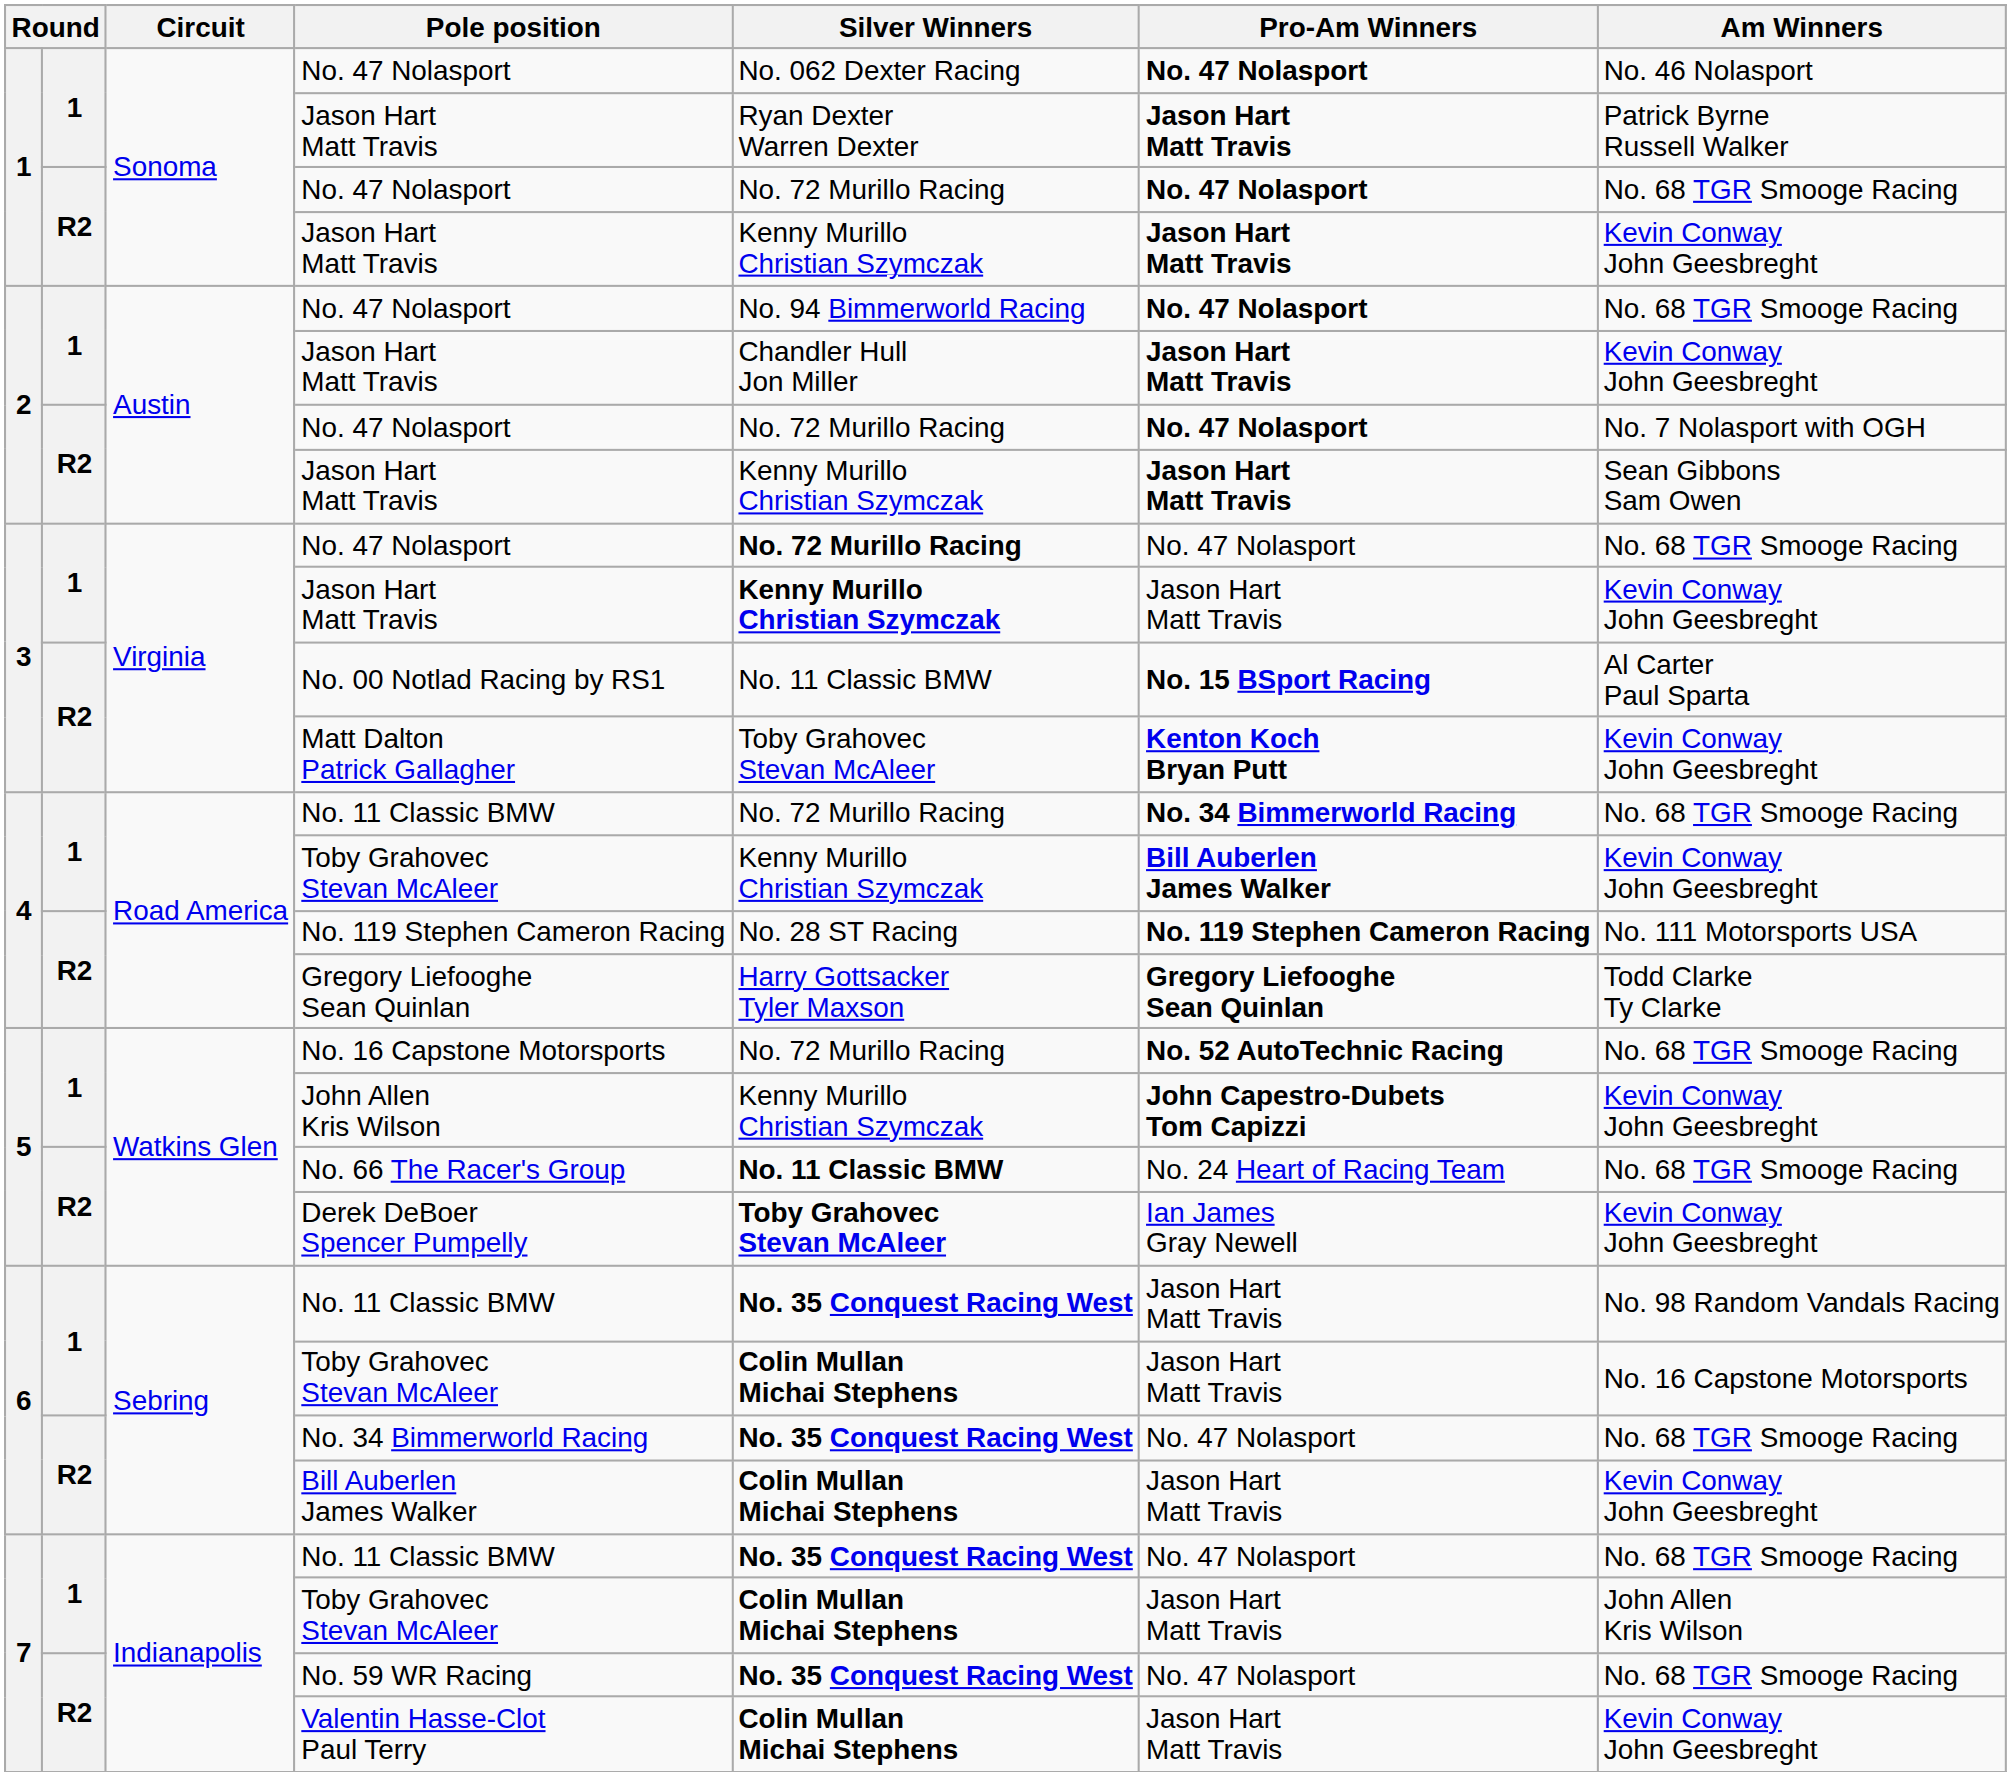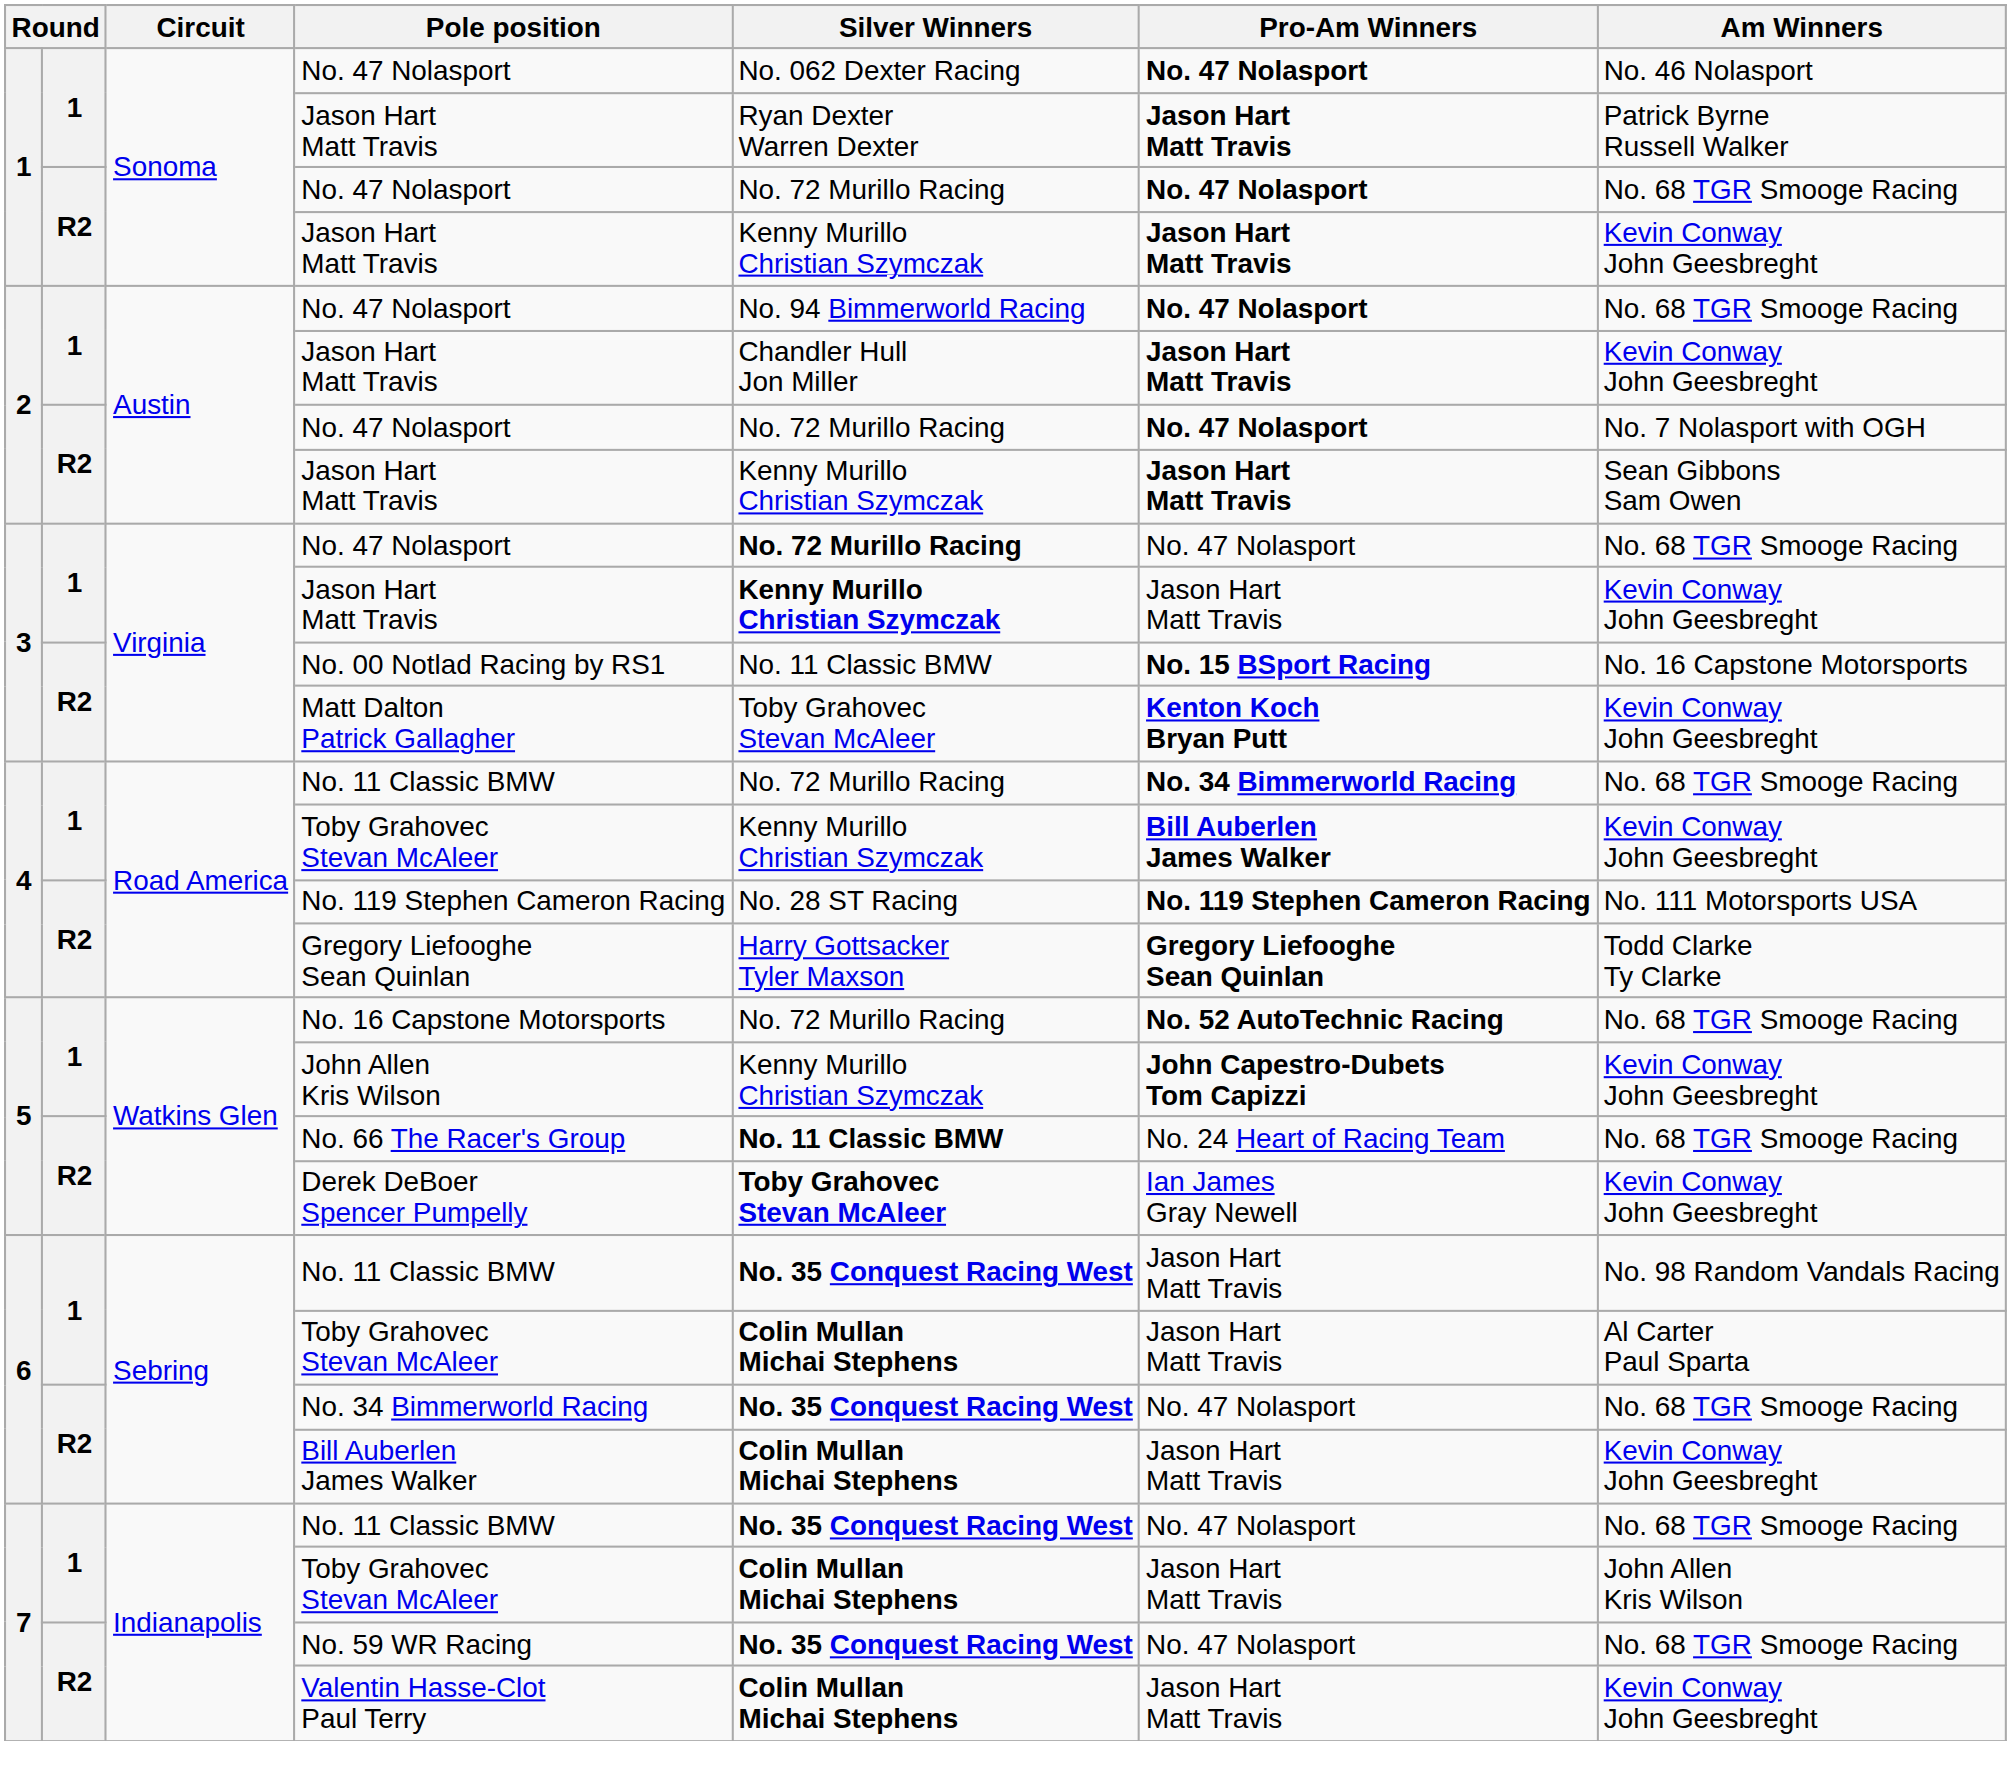 <table class="wikitable" style="font-size:85%;">
 <tr>
 <th colspan=2>Round</th>
 <th>Circuit</th>
 <th>Pole position</th>
 <th>Silver Winners</th>
 <th>Pro-Am Winners</th>
 <th>Am Winners</th>
 </tr>
 <tr>
 <th rowspan=4>1</th>
 <th rowspan=2>1</th>
 <td rowspan=4> <a href='#'>Sonoma</a></td>
 <td> No. 47 Nolasport</td>
 <td> No. 062 Dexter Racing</td>
 <td> <strong>No. 47 Nolasport</strong></td>
 <td> No. 46 Nolasport</td>
 </tr>
 <tr>
 <td> Jason Hart <br>  Matt Travis</td>
 <td> Ryan Dexter <br>  Warren Dexter</td>
 <td> <strong>Jason Hart</strong> <br>  <strong>Matt Travis</strong></td>
 <td> Patrick Byrne <br>  Russell Walker</td>
 </tr>
 <tr>
 <th rowspan=2>R2</th>
 <td> No. 47 Nolasport</td>
 <td> No. 72 Murillo Racing</td>
 <td><strong> No. 47 Nolasport</strong></td>
 <td> No. 68 <a href='#'>TGR</a> Smooge Racing</td>
 </tr>
 <tr>
 <td> Jason Hart <br>  Matt Travis</td>
 <td> Kenny Murillo <br>  <a href='#'>Christian Szymczak</a></td>
 <td> <strong>Jason Hart</strong> <br>  <strong>Matt Travis</strong></td>
 <td> <a href='#'>Kevin Conway</a> <br>  John Geesbreght</td>
 </tr>
 <tr>
 <th rowspan=4>2</th>
 <th rowspan=2>1</th>
 <td rowspan=4> <a href='#'>Austin</a></td>
 <td> No. 47 Nolasport</td>
 <td> No. 94 <a href='#'>Bimmerworld Racing</a></td>
 <td><strong> No. 47 Nolasport</strong></td>
 <td> No. 68 <a href='#'>TGR</a> Smooge Racing</td>
 </tr>
 <tr>
 <td> Jason Hart <br>  Matt Travis</td>
 <td> Chandler Hull <br>  Jon Miller</td>
 <td> <strong>Jason Hart</strong> <br>  <strong>Matt Travis</strong></td>
 <td> <a href='#'>Kevin Conway</a> <br>  John Geesbreght</td>
 </tr>
 <tr>
 <th rowspan=2>R2</th>
 <td> No. 47 Nolasport</td>
 <td> No. 72 Murillo Racing</td>
 <td><strong> No. 47 Nolasport</strong></td>
 <td> No. 7 Nolasport with OGH</td>
 </tr>
 <tr>
 <td> Jason Hart <br>  Matt Travis</td>
 <td> Kenny Murillo <br>  <a href='#'>Christian Szymczak</a></td>
 <td> <strong>Jason Hart</strong> <br>  <strong>Matt Travis</strong></td>
 <td> Sean Gibbons <br>  Sam Owen</td>
 </tr>
 <tr>
 <th rowspan=4>3</th>
 <th rowspan=2>1</th>
 <td rowspan=4> <a href='#'>Virginia</a></td>
 <td> No. 47 Nolasport</td>
 <td><strong> No. 72 Murillo Racing</strong></td>
 <td> No. 47 Nolasport</td>
 <td> No. 68 <a href='#'>TGR</a> Smooge Racing</td>
 </tr>
 <tr>
 <td> Jason Hart <br>  Matt Travis</td>
 <td> <strong>Kenny Murillo</strong> <br>  <strong><a href='#'>Christian Szymczak</a></strong></td>
 <td> Jason Hart <br>  Matt Travis</td>
 <td> <a href='#'>Kevin Conway</a> <br>  John Geesbreght</td>
 </tr>
 <tr>
 <th rowspan=2>R2</th>
 <td> No. 00 Notlad Racing by RS1</td>
 <td> No. 11 Classic BMW</td>
 <td><strong> No. 15 <a href='#'>BSport Racing</a></strong></td>
-<td> Al Carter<br> Paul Sparta</td>
+<td> No. 16 Capstone Motorsports</td>
 </tr>
 <tr>
 <td> Matt Dalton <br>  <a href='#'>Patrick Gallagher</a></td>
 <td> Toby Grahovec <br>  <a href='#'>Stevan McAleer</a></td>
 <td><strong> <a href='#'>Kenton Koch</a> <br>  Bryan Putt</strong></td>
 <td> <a href='#'>Kevin Conway</a> <br>  John Geesbreght</td>
 </tr>
 <tr>
 <th rowspan=4>4</th>
 <th rowspan=2>1</th>
 <td rowspan=4> <a href='#'>Road America</a></td>
 <td> No. 11 Classic BMW</td>
 <td> No. 72 Murillo Racing</td>
 <td><strong> No. 34 <a href='#'>Bimmerworld Racing</a></strong></td>
 <td> No. 68 <a href='#'>TGR</a> Smooge Racing</td>
 </tr>
 <tr>
 <td> Toby Grahovec <br>  <a href='#'>Stevan McAleer</a></td>
 <td> Kenny Murillo <br>  <a href='#'>Christian Szymczak</a></td>
 <td><strong> <a href='#'>Bill Auberlen</a> <br>  James Walker</strong></td>
 <td> <a href='#'>Kevin Conway</a> <br>  John Geesbreght</td>
 </tr>
 <tr>
 <th rowspan=2>R2</th>
 <td> No. 119 Stephen Cameron Racing</td>
 <td> No. 28 ST Racing</td>
 <td><strong> No. 119 Stephen Cameron Racing</strong></td>
 <td> No. 111 Motorsports USA</td>
 </tr>
 <tr>
 <td> Gregory Liefooghe <br>  Sean Quinlan</td>
 <td> <a href='#'>Harry Gottsacker</a> <br>  <a href='#'>Tyler Maxson</a></td>
 <td><strong> Gregory Liefooghe <br>  Sean Quinlan</strong></td>
 <td> Todd Clarke <br>  Ty Clarke</td>
 </tr>
 <tr>
 <th rowspan=4>5</th>
 <th rowspan=2>1</th>
 <td rowspan=4> <a href='#'>Watkins Glen</a></td>
 <td> No. 16 Capstone Motorsports</td>
 <td> No. 72 Murillo Racing</td>
 <td><strong> No. 52 AutoTechnic Racing</strong></td>
 <td> No. 68 <a href='#'>TGR</a> Smooge Racing</td>
 </tr>
 <tr>
 <td> John Allen <br>  Kris Wilson</td>
 <td> Kenny Murillo <br>  <a href='#'>Christian Szymczak</a></td>
 <td><strong> John Capestro-Dubets <br>  Tom Capizzi</strong></td>
 <td> <a href='#'>Kevin Conway</a> <br>  John Geesbreght</td>
 </tr>
 <tr>
 <th rowspan=2>R2</th>
 <td> No. 66 <a href='#'>The Racer's Group</a></td>
 <td><strong> No. 11 Classic BMW</strong></td>
 <td> No. 24 <a href='#'>Heart of Racing Team</a></td>
 <td> No. 68 <a href='#'>TGR</a> Smooge Racing</td>
 </tr>
 <tr>
 <td> Derek DeBoer <br>  <a href='#'>Spencer Pumpelly</a></td>
 <td><strong> Toby Grahovec <br>  <a href='#'>Stevan McAleer</a></strong></td>
 <td> <a href='#'>Ian James</a> <br>  Gray Newell</td>
 <td> <a href='#'>Kevin Conway</a> <br>  John Geesbreght</td>
 </tr>
 <tr>
 <th rowspan=4>6</th>
 <th rowspan=2>1</th>
 <td rowspan=4> <a href='#'>Sebring</a></td>
 <td> No. 11 Classic BMW</td>
 <td><strong> No. 35 <a href='#'>Conquest Racing West</a></strong></td>
 <td> Jason Hart<br> Matt Travis</td>
 <td> No. 98 Random Vandals Racing</td>
 </tr>
 <tr>
 <td> Toby Grahovec<br> <a href='#'>Stevan McAleer</a></td>
 <td><strong> Colin Mullan<br> Michai Stephens</strong></td>
 <td> Jason Hart<br> Matt Travis</td>
-<td> No. 16 Capstone Motorsports</td>
+<td> Al Carter<br> Paul Sparta</td>
 </tr>
 <tr>
 <th rowspan=2>R2</th>
 <td> No. 34 <a href='#'>Bimmerworld Racing</a></td>
 <td><strong> No. 35 <a href='#'>Conquest Racing West</a></strong></td>
 <td> No. 47 Nolasport</td>
 <td> No. 68 <a href='#'>TGR</a> Smooge Racing</td>
 </tr>
 <tr>
 <td> <a href='#'>Bill Auberlen</a><br> James Walker</td>
 <td><strong> Colin Mullan<br> Michai Stephens</strong></td>
 <td> Jason Hart<br> Matt Travis</td>
 <td> <a href='#'>Kevin Conway</a> <br>  John Geesbreght</td>
 </tr>
 <tr>
 <th rowspan=4>7</th>
 <th rowspan=2>1</th>
 <td rowspan=4> <a href='#'>Indianapolis</a></td>
 <td> No. 11 Classic BMW</td>
 <td><strong> No. 35 <a href='#'>Conquest Racing West</a></strong></td>
 <td> No. 47 Nolasport</td>
 <td> No. 68 <a href='#'>TGR</a> Smooge Racing</td>
 </tr>
 <tr>
 <td> Toby Grahovec <br>  <a href='#'>Stevan McAleer</a></td>
 <td><strong> Colin Mullan<br> Michai Stephens</strong></td>
 <td> Jason Hart<br> Matt Travis</td>
 <td> John Allen <br>  Kris Wilson</td>
 </tr>
 <tr>
 <th rowspan=2>R2</th>
 <td> No. 59 WR Racing</td>
 <td><strong> No. 35 <a href='#'>Conquest Racing West</a></strong></td>
 <td> No. 47 Nolasport</td>
 <td> No. 68 <a href='#'>TGR</a> Smooge Racing</td>
 </tr>
 <tr>
 <td> <a href='#'>Valentin Hasse-Clot</a> <br>  Paul Terry</td>
 <td><strong> Colin Mullan<br> Michai Stephens</strong></td>
 <td> Jason Hart<br> Matt Travis</td>
 <td> <a href='#'>Kevin Conway</a> <br>  John Geesbreght</td>
 </tr>
 <tr>
 </tr>
 </table>
